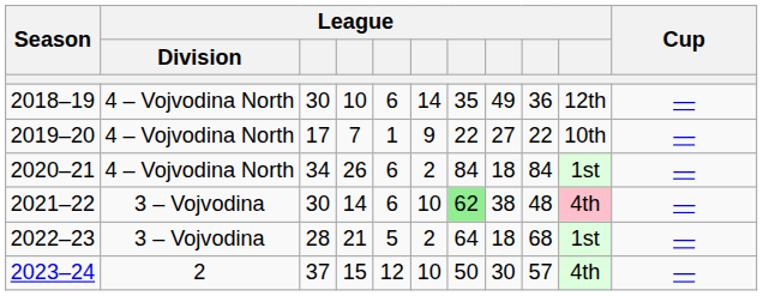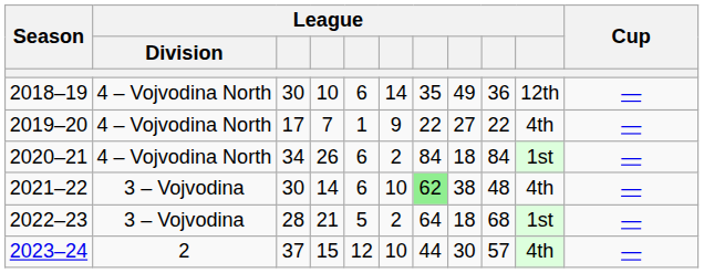 <table class="wikitable sortable" style="text-align:center">
 <tr>
 <th rowspan="2">Season</th>
 <th colspan="9">League</th>
 <th rowspan="2" width="100">Cup</th>
 </tr>
 <tr>
 <th>Division</th>
 <th width="20"></th>
 <th width="20"></th>
 <th width="20"></th>
 <th width="20"></th>
 <th width="20"></th>
 <th width="20"></th>
 <th width="20"></th>
 <th width="20"></th>
 </tr>
 <tr>
 <th colspan="11"></th>
 </tr>
 <tr>
 <td>2018–19</td>
 <td>4 – Vojvodina North</td>
 <td>30</td>
 <td>10</td>
 <td>6</td>
 <td>14</td>
 <td>35</td>
 <td>49</td>
 <td>36</td>
 <td>12th</td>
 <td><a href='#'>—</a></td>
 </tr>
 <tr>
 <td>2019–20</td>
 <td>4 – Vojvodina North</td>
 <td>17</td>
 <td>7</td>
 <td>1</td>
 <td>9</td>
 <td>22</td>
 <td>27</td>
 <td>22</td>
-<td>10th</td>
+<td>4th</td>
 <td><a href='#'>—</a></td>
 </tr>
 <tr>
 <td>2020–21</td>
 <td>4 – Vojvodina North</td>
 <td>34</td>
 <td>26</td>
 <td>6</td>
 <td>2</td>
 <td>84</td>
 <td>18</td>
 <td>84</td>
 <td style="background-color:#DFD">1st</td>
 <td><a href='#'>—</a></td>
 </tr>
 <tr>
 <td>2021–22</td>
 <td>3 – Vojvodina</td>
 <td>30</td>
 <td>14</td>
 <td>6</td>
 <td>10</td>
 <td style="background: lightgreen;">62</td>
 <td>38</td>
 <td>48</td>
-<td style="background: pink;">4th</td>
+<td>4th</td>
 <td><a href='#'>—</a></td>
 </tr>
 <tr>
 <td>2022–23</td>
 <td>3 – Vojvodina</td>
 <td>28</td>
 <td>21</td>
 <td>5</td>
 <td>2</td>
 <td>64</td>
 <td>18</td>
 <td>68</td>
 <td style="background-color:#DFD">1st</td>
 <td><a href='#'>—</a></td>
 </tr>
 <tr>
 <td><a href='#'>2023–24</a></td>
 <td>2</td>
 <td>37</td>
 <td>15</td>
 <td>12</td>
 <td>10</td>
-<td>50</td>
+<td>44</td>
 <td>30</td>
 <td>57</td>
 <td style="background-color:#DFD">4th</td>
 <td><a href='#'>—</a></td>
 </tr>
 </table>
